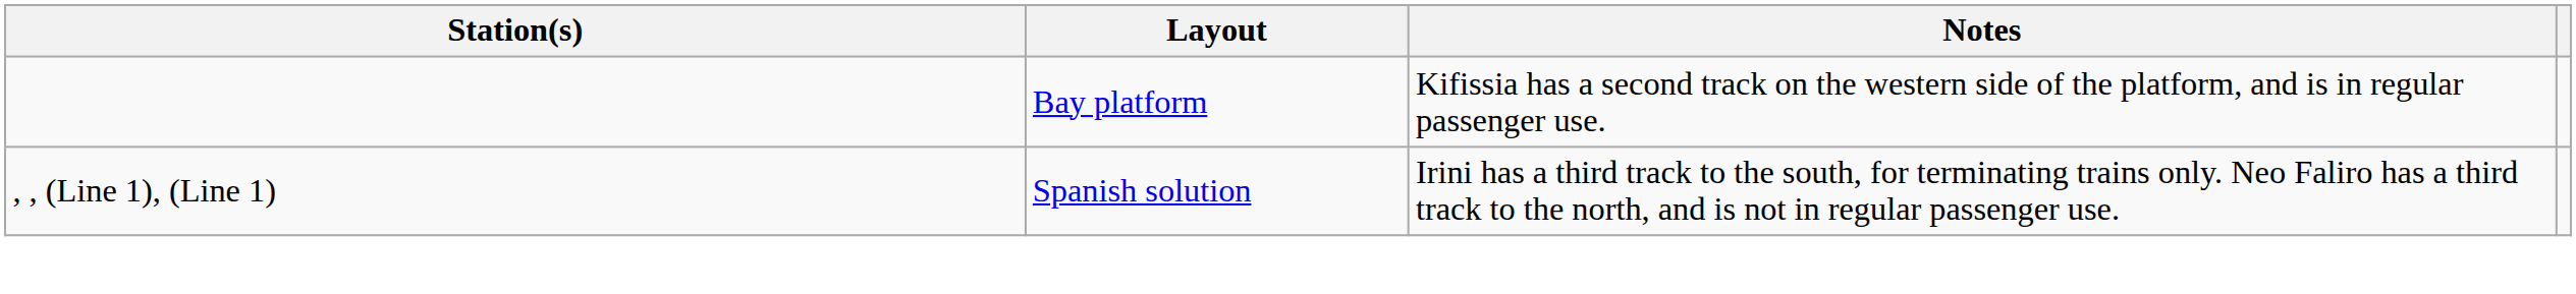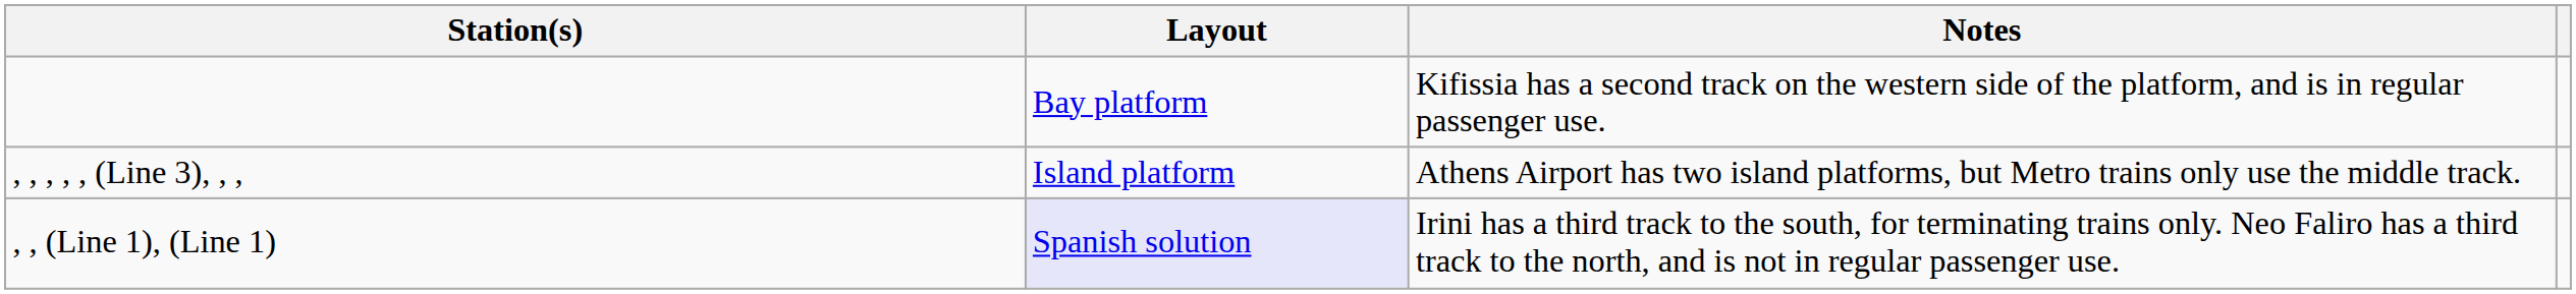 <table class="wikitable">
 <tr>
 <th style="width:40%">Station(s)</th>
 <th style="width:15%">Layout</th>
 <th style="width:45%">Notes</th>
 <th></th>
 </tr>
 <tr>
 <td></td>
 <td><a href='#'>Bay platform</a></td>
 <td>Kifissia has a second track on the western side of the platform, and is in regular passenger use.</td>
 <td></td>
 </tr>
 <tr>
+<td>, , , , ,  (Line 3), , , </td>
+<td><a href='#'>Island platform</a></td>
+<td>Athens Airport has two island platforms, but Metro trains only use the middle track.</td>
+<td></td>
+</tr>
+<tr>
 <td>, ,  (Line 1),  (Line 1)</td>
-<td><a href='#'>Spanish solution</a></td>
+<td style="background: lavender;"><a href='#'>Spanish solution</a></td>
 <td>Irini has a third track to the south, for terminating trains only. Neo Faliro has a third track to the north, and is not in regular passenger use.</td>
 <td></td>
 </tr>
 </table>
